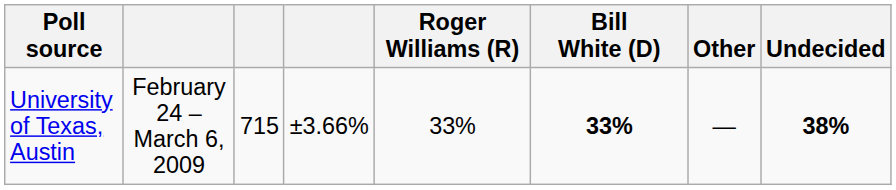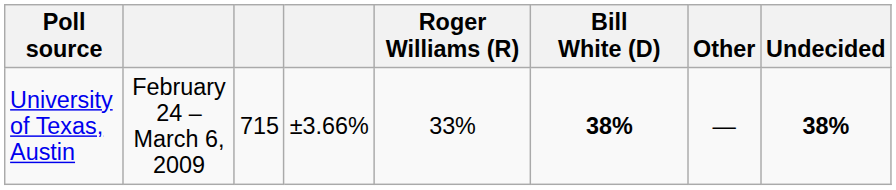 <table class="wikitable" style="text-align:center">
 <tr valign=bottom>
 <th>Poll source</th>
 <th></th>
 <th></th>
 <th></th>
 <th style="width:100px;">Roger<br>Williams (R)</th>
 <th style="width:100px;">Bill<br>White (D)</th>
 <th>Other</th>
 <th>Undecided</th>
 </tr>
 <tr>
 <td align=left><a href='#'>University of Texas, Austin</a></td>
 <td>February 24 – March 6, 2009</td>
 <td>715</td>
 <td>±3.66%</td>
 <td>33%</td>
-<td><strong>33%</strong></td>
+<td><strong>38%</strong></td>
 <td>—</td>
 <td><strong>38%</strong></td>
 </tr>
 </table>
